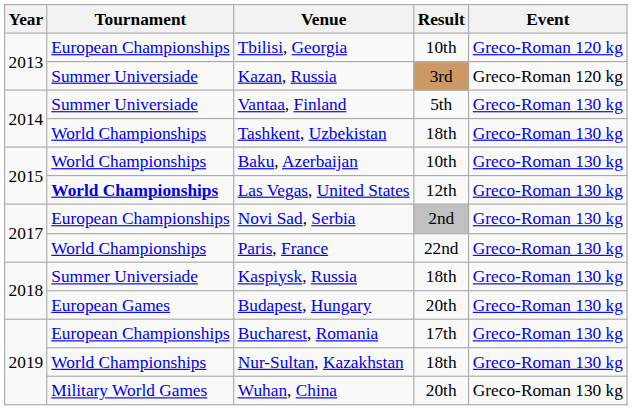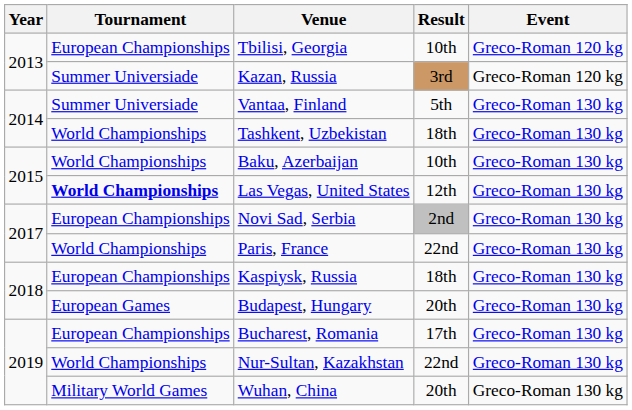 <table class="wikitable" style="font-size:95%;">
 <tr>
 <th>Year</th>
 <th>Tournament</th>
 <th>Venue</th>
 <th>Result</th>
 <th>Event</th>
 </tr>
 <tr>
 <td rowspan=2>2013</td>
 <td><a href='#'>European Championships</a></td>
 <td> <a href='#'>Tbilisi</a>, <a href='#'>Georgia</a></td>
 <td align="center">10th</td>
 <td><a href='#'>Greco-Roman 120 kg</a></td>
 </tr>
 <tr>
 <td><a href='#'>Summer Universiade</a></td>
 <td> <a href='#'>Kazan</a>, <a href='#'>Russia</a></td>
 <td align="center" bgcolor=cc9966>3rd</td>
 <td>Greco-Roman 120 kg</td>
 </tr>
 <tr>
 <td rowspan=2>2014</td>
 <td><a href='#'>Summer Universiade</a></td>
 <td> <a href='#'>Vantaa</a>, <a href='#'>Finland</a></td>
 <td align="center">5th</td>
 <td><a href='#'>Greco-Roman 130 kg</a></td>
 </tr>
 <tr>
 <td><a href='#'>World Championships</a></td>
 <td> <a href='#'>Tashkent</a>, <a href='#'>Uzbekistan</a></td>
 <td align="center">18th</td>
 <td><a href='#'>Greco-Roman 130 kg</a></td>
 </tr>
 <tr>
 <td rowspan=2>2015</td>
 <td><a href='#'>World Championships</a></td>
 <td> <a href='#'>Baku</a>, <a href='#'>Azerbaijan</a></td>
 <td align="center">10th</td>
 <td><a href='#'>Greco-Roman 130 kg</a></td>
 </tr>
 <tr>
 <td><strong><a href='#'>World Championships</a></strong></td>
 <td> <a href='#'>Las Vegas</a>, <a href='#'>United States</a></td>
 <td align="center">12th</td>
 <td><a href='#'>Greco-Roman 130 kg</a></td>
 </tr>
 <tr>
 <td rowspan=2>2017</td>
 <td><a href='#'>European Championships</a></td>
 <td> <a href='#'>Novi Sad</a>, <a href='#'>Serbia</a></td>
 <td align="center" bgcolor=silver>2nd</td>
 <td><a href='#'>Greco-Roman 130 kg</a></td>
 </tr>
 <tr>
 <td><a href='#'>World Championships</a></td>
 <td> <a href='#'>Paris</a>, <a href='#'>France</a></td>
 <td align="center">22nd</td>
 <td><a href='#'>Greco-Roman 130 kg</a></td>
 </tr>
 <tr>
 <td rowspan=2>2018</td>
-<td><a href='#'>Summer Universiade</a></td>
+<td><a href='#'>European Championships</a></td>
 <td> <a href='#'>Kaspiysk</a>, <a href='#'>Russia</a></td>
 <td align="center">18th</td>
 <td><a href='#'>Greco-Roman 130 kg</a></td>
 </tr>
 <tr>
 <td><a href='#'>European Games</a></td>
 <td> <a href='#'>Budapest</a>, <a href='#'>Hungary</a></td>
 <td align="center">20th</td>
 <td><a href='#'>Greco-Roman 130 kg</a></td>
 </tr>
 <tr>
 <td rowspan=3>2019</td>
 <td><a href='#'>European Championships</a></td>
 <td> <a href='#'>Bucharest</a>, <a href='#'>Romania</a></td>
 <td align="center">17th</td>
 <td><a href='#'>Greco-Roman 130 kg</a></td>
 </tr>
 <tr>
 <td><a href='#'>World Championships</a></td>
 <td> <a href='#'>Nur-Sultan</a>, <a href='#'>Kazakhstan</a></td>
-<td align="center">18th</td>
+<td align="center">22nd</td>
 <td><a href='#'>Greco-Roman 130 kg</a></td>
 </tr>
 <tr>
 <td><a href='#'>Military World Games</a></td>
 <td> <a href='#'>Wuhan</a>, <a href='#'>China</a></td>
 <td align="center">20th</td>
 <td>Greco-Roman 130 kg</td>
 </tr>
 </table>
